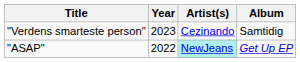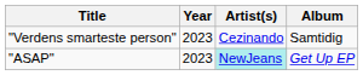 <table class="wikitable">
 <tr>
 <th>Title</th>
 <th>Year</th>
 <th>Artist(s)</th>
 <th>Album</th>
 </tr>
 <tr>
 <td>"Verdens smarteste person"</td>
 <td>2023</td>
 <td><a href='#'>Cezinando</a></td>
 <td>Samtidig</td>
 </tr>
 <tr>
 <td>"ASAP"</td>
-<td>2022</td>
+<td>2023</td>
 <td style="background: paleturquoise;"><a href='#'>NewJeans</a></td>
 <td><a href='#'><em>Get Up EP</em></a></td>
 </tr>
 </table>
